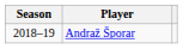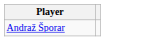 <table class="wikitable">
 <tr>
-<th style="width:70px;">Season</th>
 <th style="width:140px;">Player</th>
 <th></th>
 </tr>
 <tr>
-<td style="text-align:center;">2018–19</td>
 <td> <a href='#'>Andraž Šporar</a></td>
 <td></td>
 </tr>
 </table>
